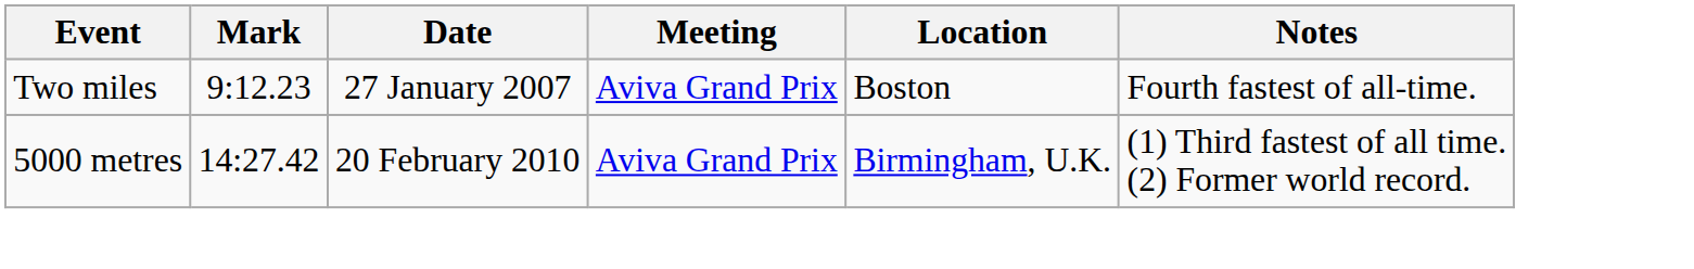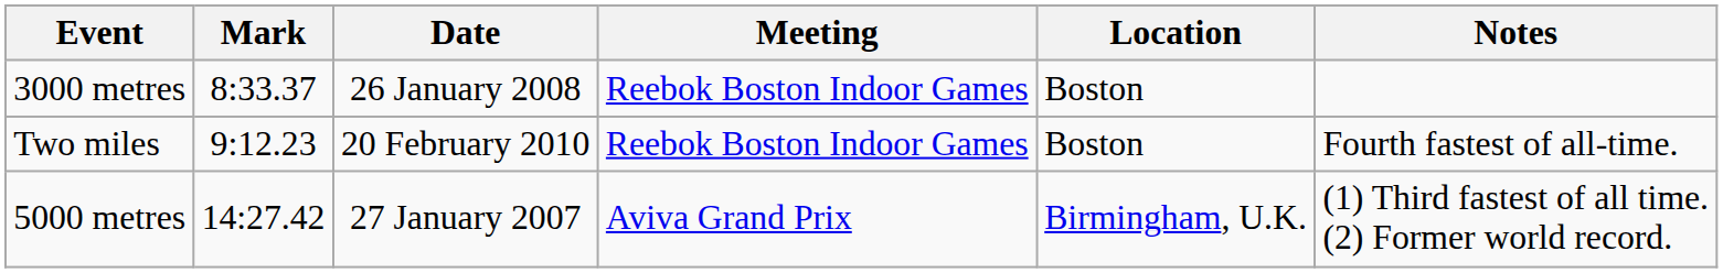 <table class="wikitable" |]>
 <tr>
 <th>Event</th>
 <th>Mark</th>
 <th>Date</th>
 <th>Meeting</th>
 <th>Location</th>
 <th>Notes</th>
 </tr>
 <tr>
+<td>3000 metres</td>
+<td align=center>8:33.37</td>
+<td align=center>26 January 2008</td>
+<td><a href='#'>Reebok Boston Indoor Games</a></td>
+<td>Boston</td>
+<td></td>
+</tr>
+<tr>
 <td>Two miles</td>
 <td align=center>9:12.23</td>
-<td align=center>27 January 2007</td>
-<td><a href='#'>Aviva Grand Prix</a></td>
+<td align=center>20 February 2010</td>
+<td><a href='#'>Reebok Boston Indoor Games</a></td>
 <td>Boston</td>
 <td>Fourth fastest of all-time.</td>
 </tr>
 <tr>
 <td>5000 metres</td>
 <td align=center>14:27.42</td>
-<td align=center>20 February 2010</td>
+<td align=center>27 January 2007</td>
 <td><a href='#'>Aviva Grand Prix</a></td>
 <td><a href='#'>Birmingham</a>, U.K.</td>
 <td>(1) Third fastest of all time.<br>(2) Former world record.</td>
 </tr>
 </table>
